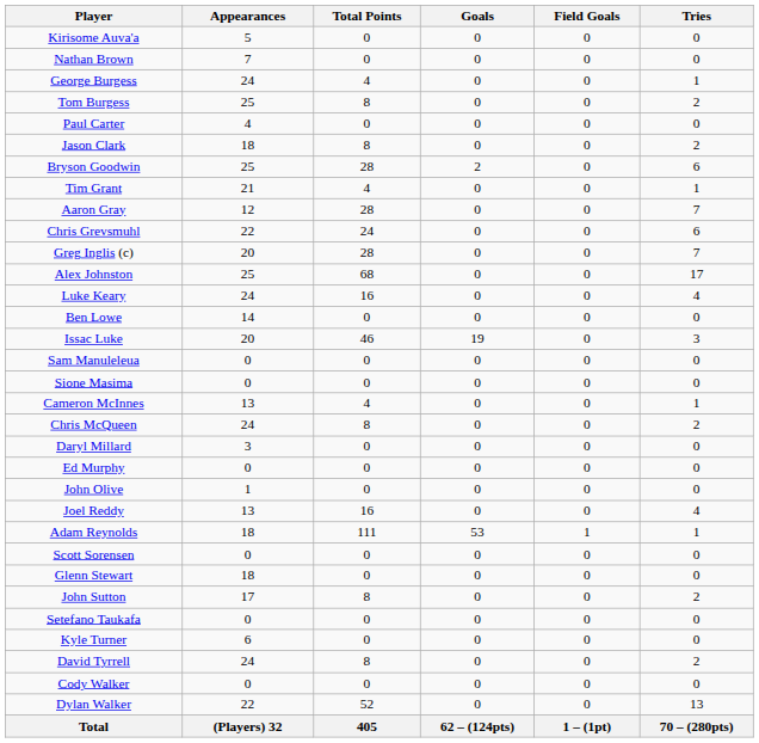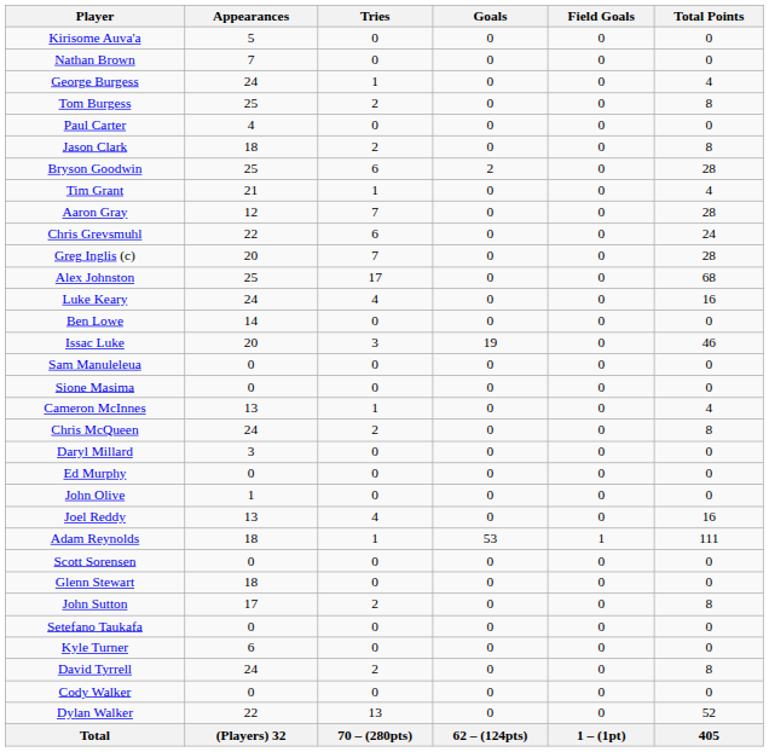 <table class="wikitable sortable"  style="width:100%; text-align:center;">
 <tr>
 <th style="width:25em">Player</th>
 <th style="width:15em" data-sort-type="number">Appearances</th>
-<th style="width:15em" data-sort-type="number">Total Points</th>
+<th style="width:15em" data-sort-type="number">Tries</th>
 <th style="width:15em" data-sort-type="number">Goals</th>
 <th style="width:15em" data-sort-type="number">Field Goals</th>
-<th style="width:15em" data-sort-type="number">Tries</th>
+<th style="width:15em" data-sort-type="number">Total Points</th>
 </tr>
 <tr>
 <td><a href='#'>Kirisome Auva'a</a></td>
 <td>5</td>
 <td>0</td>
 <td>0</td>
 <td>0</td>
 <td>0</td>
 </tr>
 <tr>
 <td><a href='#'>Nathan Brown</a></td>
 <td>7</td>
 <td>0</td>
 <td>0</td>
 <td>0</td>
 <td>0</td>
 </tr>
 <tr>
 <td><a href='#'>George Burgess</a></td>
 <td>24</td>
-<td>4</td>
+<td>1</td>
 <td>0</td>
 <td>0</td>
-<td>1</td>
+<td>4</td>
 </tr>
 <tr>
 <td><a href='#'>Tom Burgess</a></td>
 <td>25</td>
-<td>8</td>
+<td>2</td>
 <td>0</td>
 <td>0</td>
-<td>2</td>
+<td>8</td>
 </tr>
 <tr>
 <td><a href='#'>Paul Carter</a></td>
 <td>4</td>
 <td>0</td>
 <td>0</td>
 <td>0</td>
 <td>0</td>
 </tr>
 <tr>
 <td><a href='#'>Jason Clark</a></td>
 <td>18</td>
-<td>8</td>
+<td>2</td>
 <td>0</td>
 <td>0</td>
-<td>2</td>
+<td>8</td>
 </tr>
 <tr>
 <td><a href='#'>Bryson Goodwin</a></td>
 <td>25</td>
-<td>28</td>
+<td>6</td>
 <td>2</td>
 <td>0</td>
-<td>6</td>
+<td>28</td>
 </tr>
 <tr>
 <td><a href='#'>Tim Grant</a></td>
 <td>21</td>
-<td>4</td>
+<td>1</td>
 <td>0</td>
 <td>0</td>
-<td>1</td>
+<td>4</td>
 </tr>
 <tr>
 <td><a href='#'>Aaron Gray</a></td>
 <td>12</td>
-<td>28</td>
+<td>7</td>
 <td>0</td>
 <td>0</td>
-<td>7</td>
+<td>28</td>
 </tr>
 <tr>
 <td><a href='#'>Chris Grevsmuhl</a></td>
 <td>22</td>
-<td>24</td>
+<td>6</td>
 <td>0</td>
 <td>0</td>
-<td>6</td>
+<td>24</td>
 </tr>
 <tr>
 <td><a href='#'>Greg Inglis</a> (c)</td>
 <td>20</td>
-<td>28</td>
+<td>7</td>
 <td>0</td>
 <td>0</td>
-<td>7</td>
+<td>28</td>
 </tr>
 <tr>
 <td><a href='#'>Alex Johnston</a></td>
 <td>25</td>
-<td>68</td>
+<td>17</td>
 <td>0</td>
 <td>0</td>
-<td>17</td>
+<td>68</td>
 </tr>
 <tr>
 <td><a href='#'>Luke Keary</a></td>
 <td>24</td>
-<td>16</td>
+<td>4</td>
 <td>0</td>
 <td>0</td>
-<td>4</td>
+<td>16</td>
 </tr>
 <tr>
 <td><a href='#'>Ben Lowe</a></td>
 <td>14</td>
 <td>0</td>
 <td>0</td>
 <td>0</td>
 <td>0</td>
 </tr>
 <tr>
 <td><a href='#'>Issac Luke</a></td>
 <td>20</td>
-<td>46</td>
+<td>3</td>
 <td>19</td>
 <td>0</td>
-<td>3</td>
+<td>46</td>
 </tr>
 <tr>
 <td><a href='#'>Sam Manuleleua</a></td>
 <td>0</td>
 <td>0</td>
 <td>0</td>
 <td>0</td>
 <td>0</td>
 </tr>
 <tr>
 <td><a href='#'>Sione Masima</a></td>
 <td>0</td>
 <td>0</td>
 <td>0</td>
 <td>0</td>
 <td>0</td>
 </tr>
 <tr>
 <td><a href='#'>Cameron McInnes</a></td>
 <td>13</td>
-<td>4</td>
+<td>1</td>
 <td>0</td>
 <td>0</td>
-<td>1</td>
+<td>4</td>
 </tr>
 <tr>
 <td><a href='#'>Chris McQueen</a></td>
 <td>24</td>
-<td>8</td>
+<td>2</td>
 <td>0</td>
 <td>0</td>
-<td>2</td>
+<td>8</td>
 </tr>
 <tr>
 <td><a href='#'>Daryl Millard</a></td>
 <td>3</td>
 <td>0</td>
 <td>0</td>
 <td>0</td>
 <td>0</td>
 </tr>
 <tr>
 <td><a href='#'>Ed Murphy</a></td>
 <td>0</td>
 <td>0</td>
 <td>0</td>
 <td>0</td>
 <td>0</td>
 </tr>
 <tr>
 <td><a href='#'>John Olive</a></td>
 <td>1</td>
 <td>0</td>
 <td>0</td>
 <td>0</td>
 <td>0</td>
 </tr>
 <tr>
 <td><a href='#'>Joel Reddy</a></td>
 <td>13</td>
-<td>16</td>
+<td>4</td>
 <td>0</td>
 <td>0</td>
-<td>4</td>
+<td>16</td>
 </tr>
 <tr>
 <td><a href='#'>Adam Reynolds</a></td>
 <td>18</td>
-<td>111</td>
+<td>1</td>
 <td>53</td>
 <td>1</td>
-<td>1</td>
+<td>111</td>
 </tr>
 <tr>
 <td><a href='#'>Scott Sorensen</a></td>
 <td>0</td>
 <td>0</td>
 <td>0</td>
 <td>0</td>
 <td>0</td>
 </tr>
 <tr>
 <td><a href='#'>Glenn Stewart</a></td>
 <td>18</td>
 <td>0</td>
 <td>0</td>
 <td>0</td>
 <td>0</td>
 </tr>
 <tr>
 <td><a href='#'>John Sutton</a></td>
 <td>17</td>
-<td>8</td>
+<td>2</td>
 <td>0</td>
 <td>0</td>
-<td>2</td>
+<td>8</td>
 </tr>
 <tr>
 <td><a href='#'>Setefano Taukafa</a></td>
 <td>0</td>
 <td>0</td>
 <td>0</td>
 <td>0</td>
 <td>0</td>
 </tr>
 <tr>
 <td><a href='#'>Kyle Turner</a></td>
 <td>6</td>
 <td>0</td>
 <td>0</td>
 <td>0</td>
 <td>0</td>
 </tr>
 <tr>
 <td><a href='#'>David Tyrrell</a></td>
 <td>24</td>
-<td>8</td>
+<td>2</td>
 <td>0</td>
 <td>0</td>
-<td>2</td>
+<td>8</td>
 </tr>
 <tr>
 <td><a href='#'>Cody Walker</a></td>
 <td>0</td>
 <td>0</td>
 <td>0</td>
 <td>0</td>
 <td>0</td>
 </tr>
 <tr>
 <td><a href='#'>Dylan Walker</a></td>
 <td>22</td>
-<td>52</td>
+<td>13</td>
 <td>0</td>
 <td>0</td>
-<td>13</td>
+<td>52</td>
 </tr>
 <tr class="sortbottom">
 <th>Total</th>
 <th>(Players) 32</th>
-<th>405</th>
+<th>70 – (280pts)</th>
 <th>62 – (124pts)</th>
 <th>1 – (1pt)</th>
-<th>70 – (280pts)</th>
+<th>405</th>
 </tr>
 </table>
